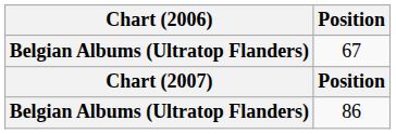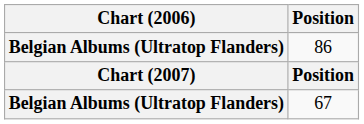 <table class="wikitable plainrowheaders" style="text-align:center">
 <tr>
 <th scope="col">Chart (2006)</th>
 <th scope="col">Position</th>
 </tr>
 <tr>
 <th scope="row">Belgian Albums (Ultratop Flanders)</th>
-<td>67</td>
+<td>86</td>
 </tr>
 <tr>
 <th scope="col">Chart (2007)</th>
 <th scope="col">Position</th>
 </tr>
 <tr>
 <th scope="row">Belgian Albums (Ultratop Flanders)</th>
-<td>86</td>
+<td>67</td>
 </tr>
 </table>
